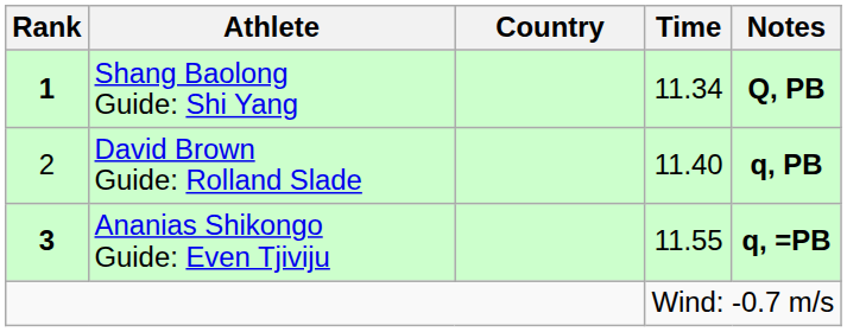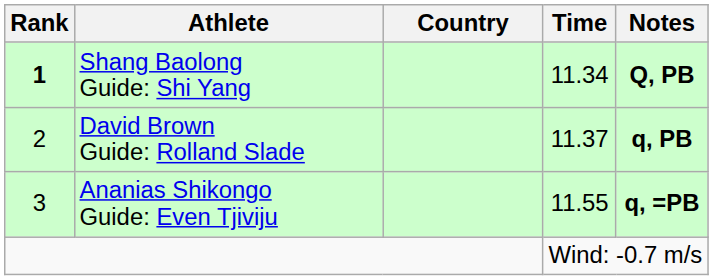 <table class="wikitable sortable" style="text-align:center">
 <tr>
 <th>Rank</th>
 <th style="width:200px">Athlete</th>
 <th style="width:100px">Country</th>
 <th>Time</th>
 <th>Notes</th>
 </tr>
 <tr style="background:#cfc;">
 <td><strong>1</strong></td>
 <td style="text-align:left;"><a href='#'>Shang Baolong</a><br>Guide: <a href='#'>Shi Yang</a></td>
 <td style="text-align:left;"></td>
 <td>11.34</td>
 <td><strong>Q, PB</strong></td>
 </tr>
 <tr style="background:#cfc;">
 <td>2</td>
 <td style="text-align:left;"><a href='#'>David Brown</a><br>Guide: <a href='#'>Rolland Slade</a></td>
 <td style="text-align:left;"></td>
-<td>11.40</td>
+<td>11.37</td>
 <td><strong>q, PB</strong></td>
 </tr>
 <tr style="background:#cfc;">
-<td><strong>3</strong></td>
+<td>3</td>
 <td style="text-align:left;"><a href='#'>Ananias Shikongo</a><br>Guide: <a href='#'>Even Tjiviju</a></td>
 <td style="text-align:left;"></td>
 <td>11.55</td>
 <td><strong>q, =PB</strong></td>
 </tr>
 <tr class="sortbottom">
 <td colspan="3"></td>
 <td colspan="2">Wind: -0.7 m/s</td>
 </tr>
 </table>
